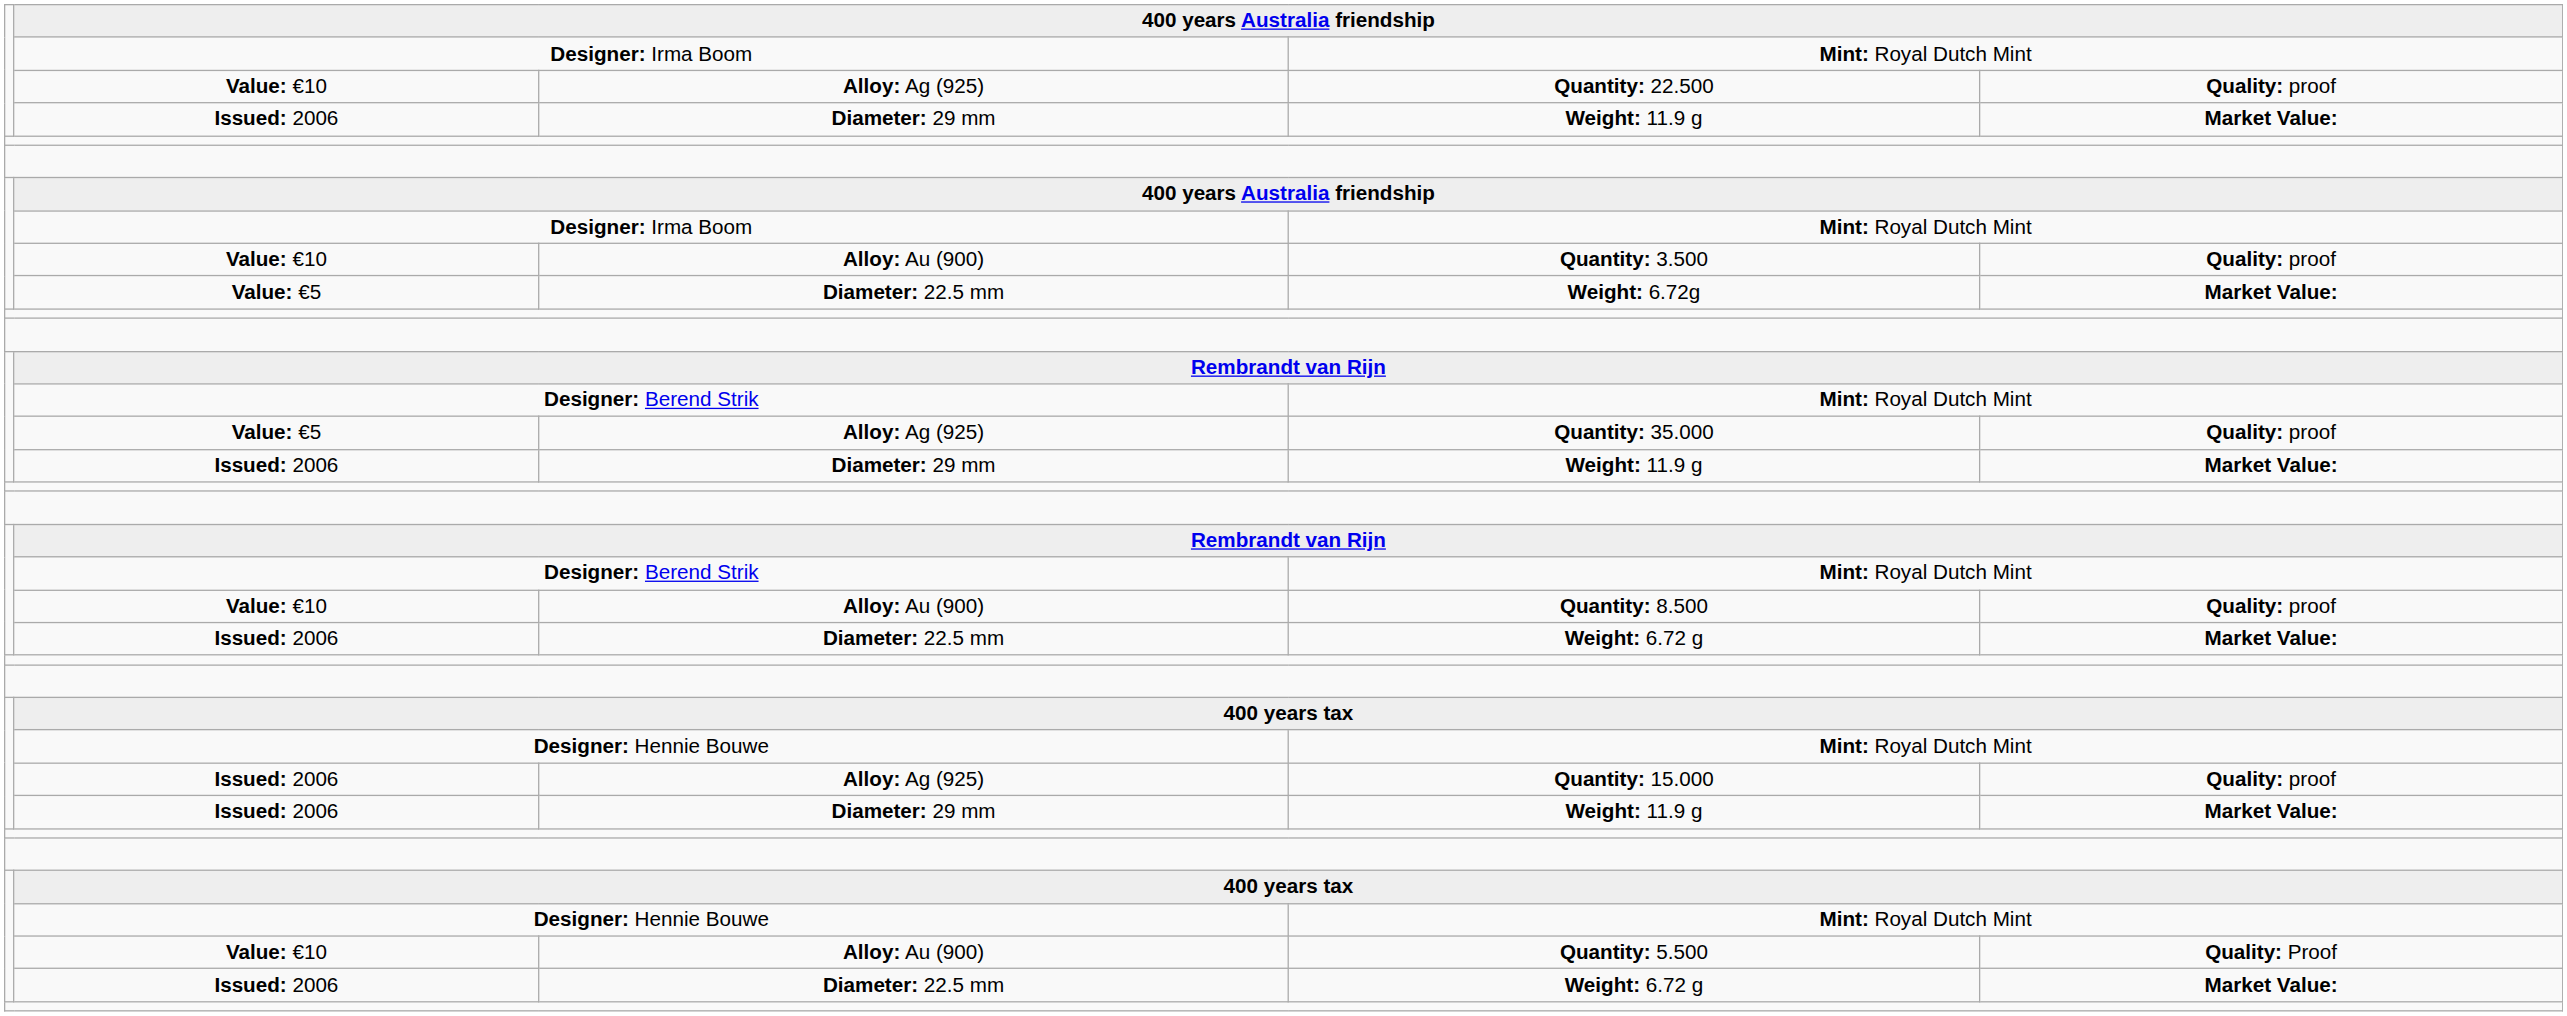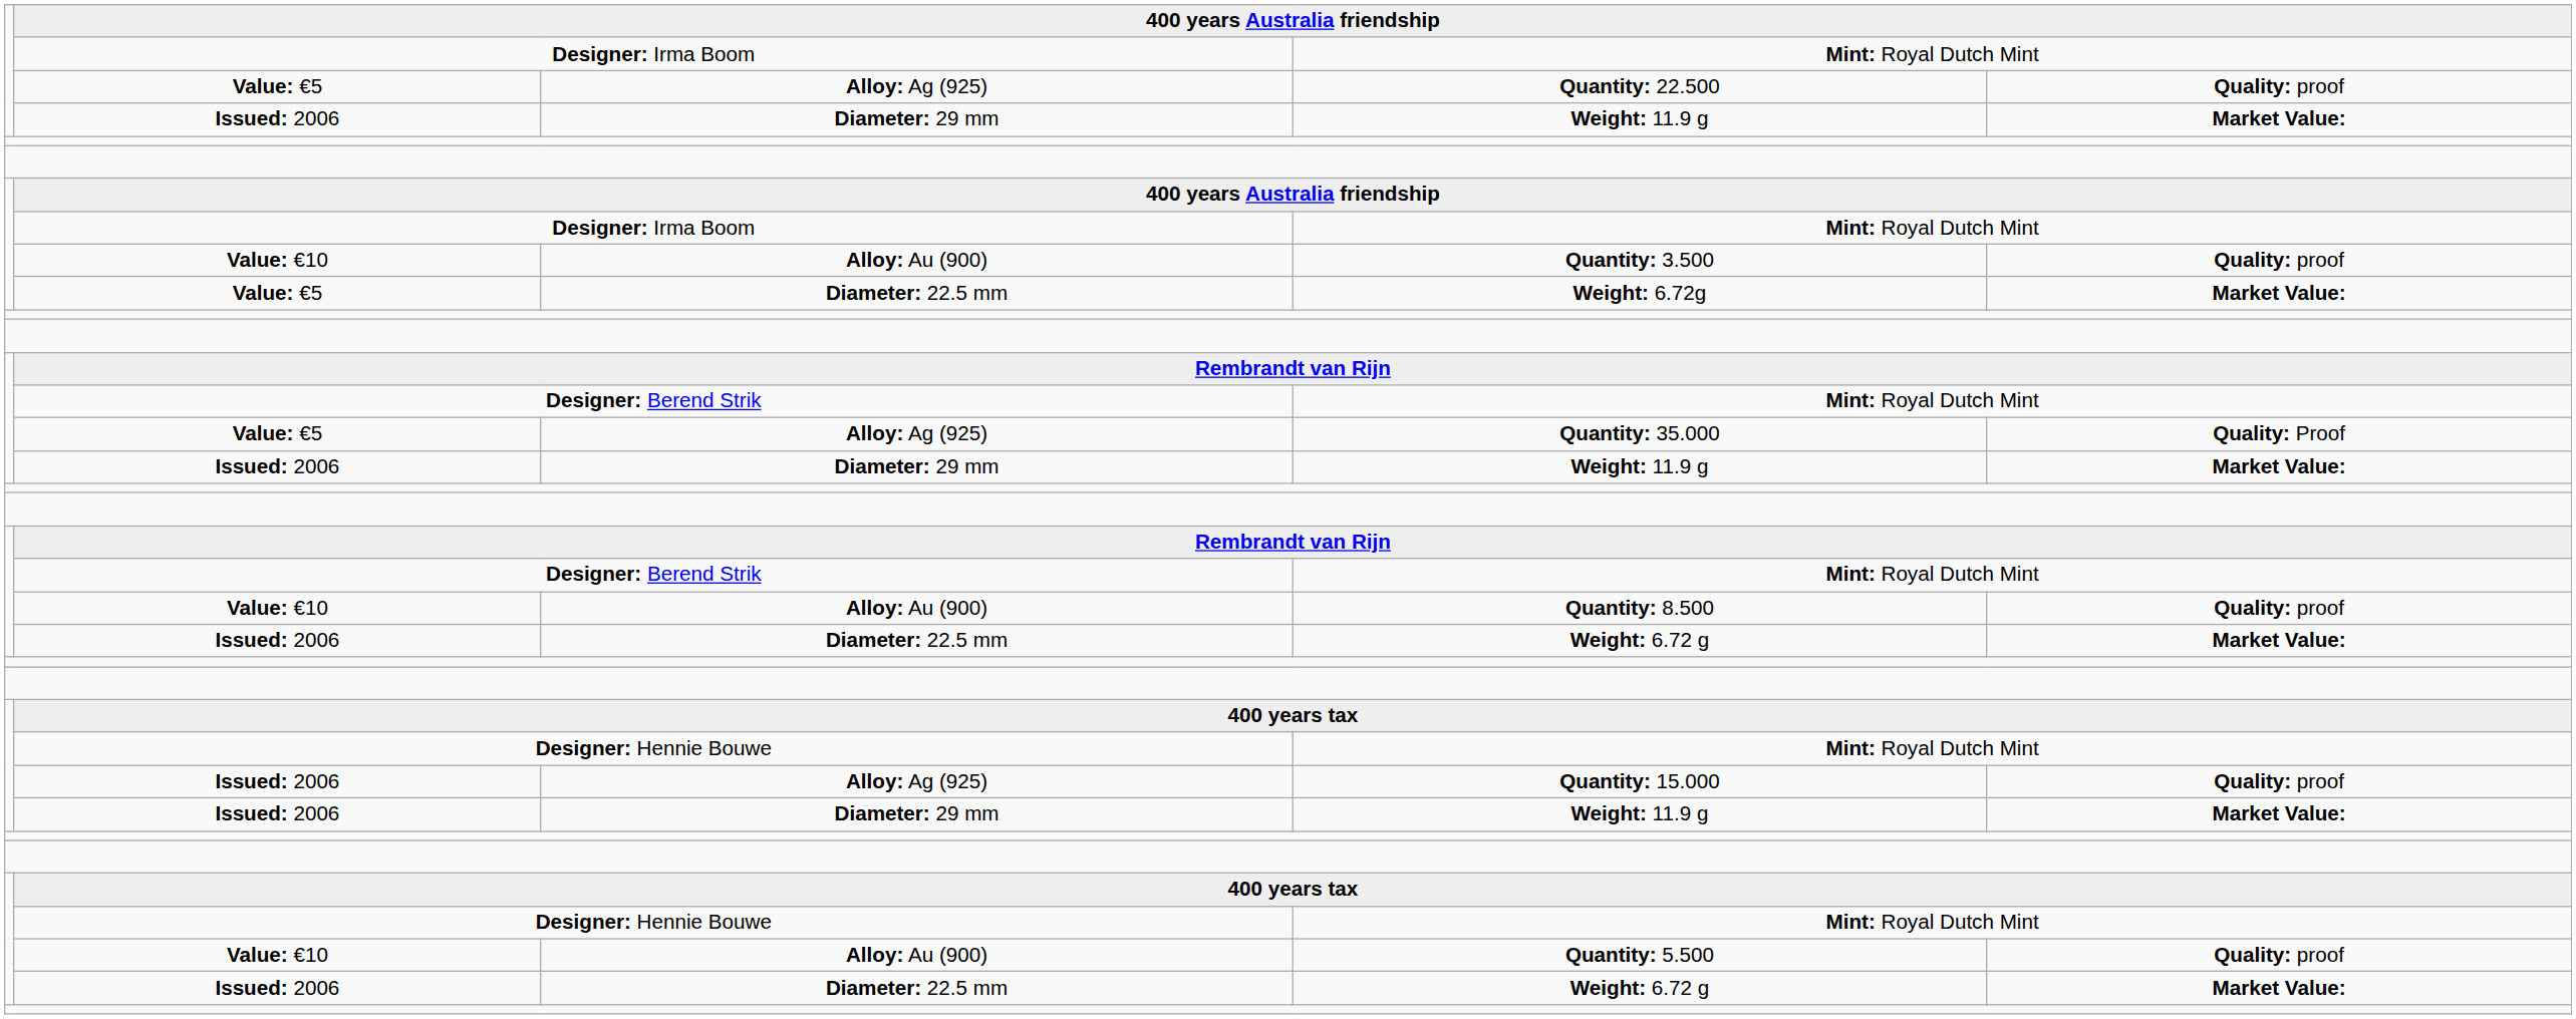 <table class="wikitable" width="100%">
 <tr>
 <td rowspan=4 width="330px" nowrap align=center></td>
 <th colspan="4" align=center style="background:#eeeeee;">400 years <a href='#'>Australia</a> friendship</th>
 </tr>
 <tr>
 <td colspan="2" width="50%" align=center><strong>Designer:</strong> Irma Boom</td>
 <td colspan="2" width="50%" align=center><strong>Mint:</strong> Royal Dutch Mint</td>
 </tr>
 <tr>
-<td align=center><strong>Value:</strong>  €10</td>
+<td align=center><strong>Value:</strong>  €5</td>
 <td align=center><strong>Alloy:</strong> Ag (925)</td>
 <td align=center><strong>Quantity:</strong> 22.500</td>
 <td align=center><strong>Quality:</strong> proof</td>
 </tr>
 <tr>
 <td align=center><strong>Issued:</strong> 2006</td>
 <td align=center><strong>Diameter:</strong> 29 mm</td>
 <td align=center><strong>Weight:</strong> 11.9 g</td>
 <td align=center><strong>Market Value:</strong></td>
 </tr>
 <tr>
 <td colspan="5" align=left></td>
 </tr>
 <tr>
 <td colspan="5" align=left> </td>
 </tr>
 <tr>
 <td rowspan=4 width="330px" nowrap align=center></td>
 <th colspan="4" align=center style="background:#eeeeee;">400 years <a href='#'>Australia</a> friendship</th>
 </tr>
 <tr>
 <td colspan="2" width="50%" align=center><strong>Designer:</strong> Irma Boom</td>
 <td colspan="2" width="50%" align=center><strong>Mint:</strong> Royal Dutch Mint</td>
 </tr>
 <tr>
 <td align=center><strong>Value:</strong>  €10</td>
 <td align=center><strong>Alloy:</strong> Au (900)</td>
 <td align=center><strong>Quantity:</strong> 3.500</td>
 <td align=center><strong>Quality:</strong> proof</td>
 </tr>
 <tr>
 <td align=center><strong>Value:</strong>  €5</td>
 <td align=center><strong>Diameter:</strong> 22.5 mm</td>
 <td align=center><strong>Weight:</strong> 6.72g</td>
 <td align=center><strong>Market Value:</strong></td>
 </tr>
 <tr>
 <td colspan="5" align=left></td>
 </tr>
 <tr>
 <td colspan="5" align=left> </td>
 </tr>
 <tr>
 <td rowspan=4 width="330px" nowrap align=center></td>
 <th colspan="4" align=center style="background:#eeeeee;"><a href='#'>Rembrandt van Rijn</a></th>
 </tr>
 <tr>
 <td colspan="2" width="50%" align=center><strong>Designer:</strong> <a href='#'>Berend Strik</a></td>
 <td colspan="2" width="50%" align=center><strong>Mint:</strong> Royal Dutch Mint</td>
 </tr>
 <tr>
 <td align=center><strong>Value:</strong>  €5</td>
 <td align=center><strong>Alloy:</strong> Ag (925)</td>
 <td align=center><strong>Quantity:</strong> 35.000</td>
-<td align=center><strong>Quality:</strong> proof</td>
+<td align=center><strong>Quality:</strong> Proof</td>
 </tr>
 <tr>
 <td align=center><strong>Issued:</strong> 2006</td>
 <td align=center><strong>Diameter:</strong> 29 mm</td>
 <td align=center><strong>Weight:</strong> 11.9 g</td>
 <td align=center><strong>Market Value:</strong></td>
 </tr>
 <tr>
 <td colspan="5" align=left></td>
 </tr>
 <tr>
 <td colspan="5" align=left> </td>
 </tr>
 <tr>
 <td rowspan=4 width="330px" nowrap align=center></td>
 <th colspan="4" align=center style="background:#eeeeee;"><a href='#'>Rembrandt van Rijn</a></th>
 </tr>
 <tr>
 <td colspan="2" width="50%" align=center><strong>Designer:</strong> <a href='#'>Berend Strik</a></td>
 <td colspan="2" width="50%" align=center><strong>Mint:</strong> Royal Dutch Mint</td>
 </tr>
 <tr>
 <td align=center><strong>Value:</strong>  €10</td>
 <td align=center><strong>Alloy:</strong> Au (900)</td>
 <td align=center><strong>Quantity:</strong> 8.500</td>
 <td align=center><strong>Quality:</strong> proof</td>
 </tr>
 <tr>
 <td align=center><strong>Issued:</strong> 2006</td>
 <td align=center><strong>Diameter:</strong> 22.5 mm</td>
 <td align=center><strong>Weight:</strong> 6.72 g</td>
 <td align=center><strong>Market Value:</strong></td>
 </tr>
 <tr>
 <td colspan="5" align=left></td>
 </tr>
 <tr>
 <td colspan="5" align=left> </td>
 </tr>
 <tr>
 <td rowspan=4 width="330px" nowrap align=center></td>
 <th colspan="4" align=center style="background:#eeeeee;">400 years tax</th>
 </tr>
 <tr>
 <td colspan="2" width="50%" align=center><strong>Designer:</strong> Hennie Bouwe</td>
 <td colspan="2" width="50%" align=center><strong>Mint:</strong> Royal Dutch Mint</td>
 </tr>
 <tr>
 <td align=center><strong>Issued:</strong> 2006</td>
 <td align=center><strong>Alloy:</strong> Ag (925)</td>
 <td align=center><strong>Quantity:</strong> 15.000</td>
 <td align=center><strong>Quality:</strong> proof</td>
 </tr>
 <tr>
 <td align=center><strong>Issued:</strong> 2006</td>
 <td align=center><strong>Diameter:</strong> 29 mm</td>
 <td align=center><strong>Weight:</strong> 11.9 g</td>
 <td align=center><strong>Market Value:</strong></td>
 </tr>
 <tr>
 <td colspan="5" align=left></td>
 </tr>
 <tr>
 <td colspan="5" align=left> </td>
 </tr>
 <tr>
 <td rowspan=4 width="330px" nowrap align=center></td>
 <th colspan="4" align=center style="background:#eeeeee;">400 years tax</th>
 </tr>
 <tr>
 <td colspan="2" width="50%" align=center><strong>Designer:</strong> Hennie Bouwe</td>
 <td colspan="2" width="50%" align=center><strong>Mint:</strong> Royal Dutch Mint</td>
 </tr>
 <tr>
 <td align=center><strong>Value:</strong>  €10</td>
 <td align=center><strong>Alloy:</strong> Au (900)</td>
 <td align=center><strong>Quantity:</strong> 5.500</td>
-<td align=center><strong>Quality:</strong> Proof</td>
+<td align=center><strong>Quality:</strong> proof</td>
 </tr>
 <tr>
 <td align=center><strong>Issued:</strong> 2006</td>
 <td align=center><strong>Diameter:</strong> 22.5 mm</td>
 <td align=center><strong>Weight:</strong> 6.72 g</td>
 <td align=center><strong>Market Value:</strong></td>
 </tr>
 <tr>
 <td colspan="5" align=left></td>
 </tr>
 </table>
